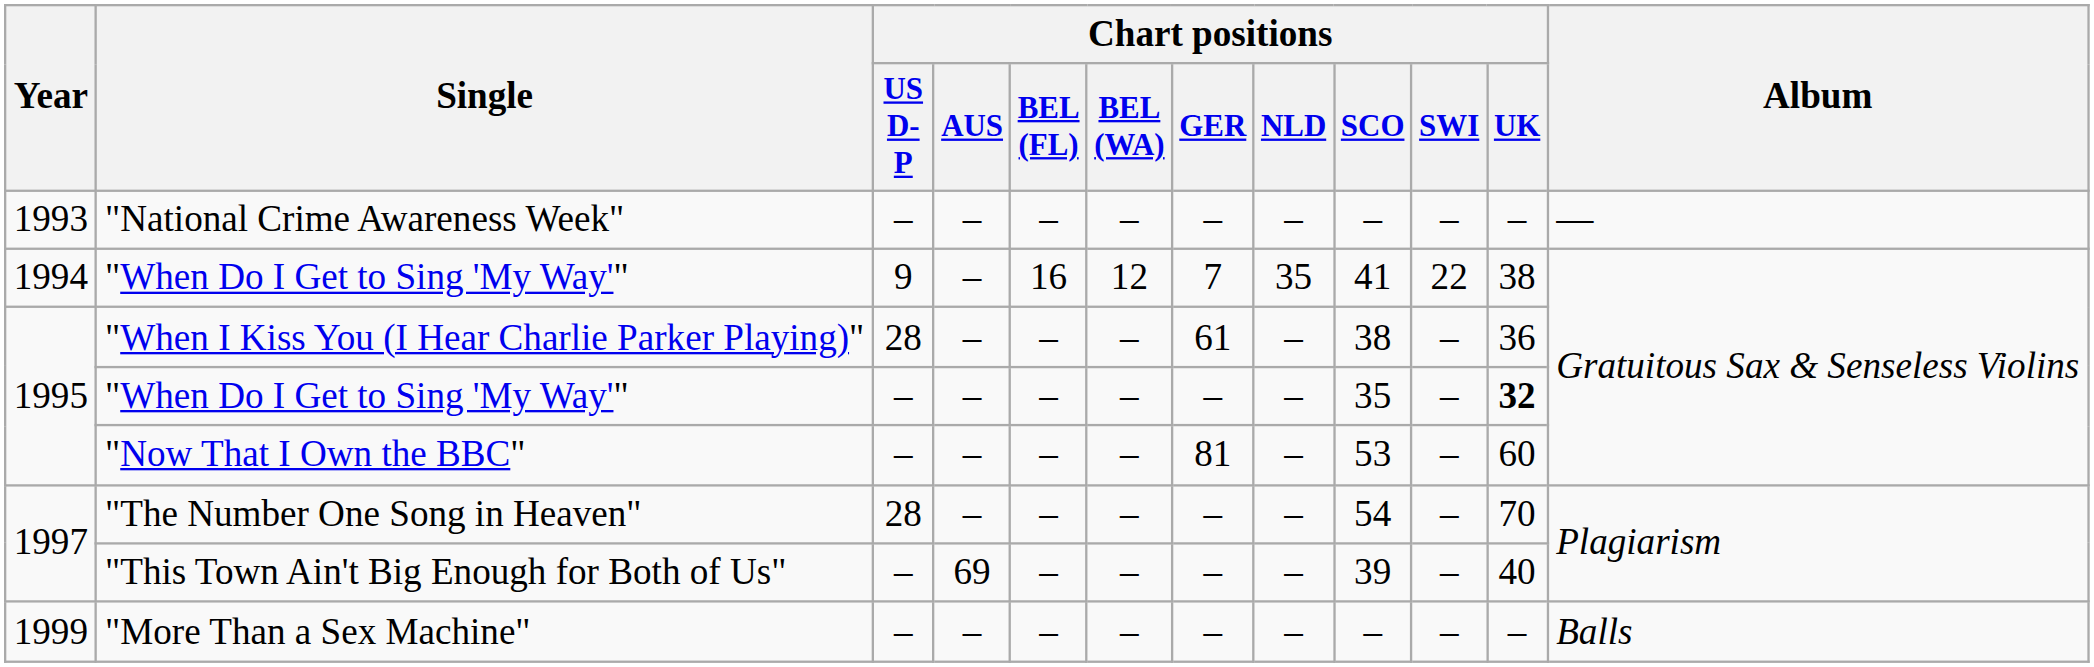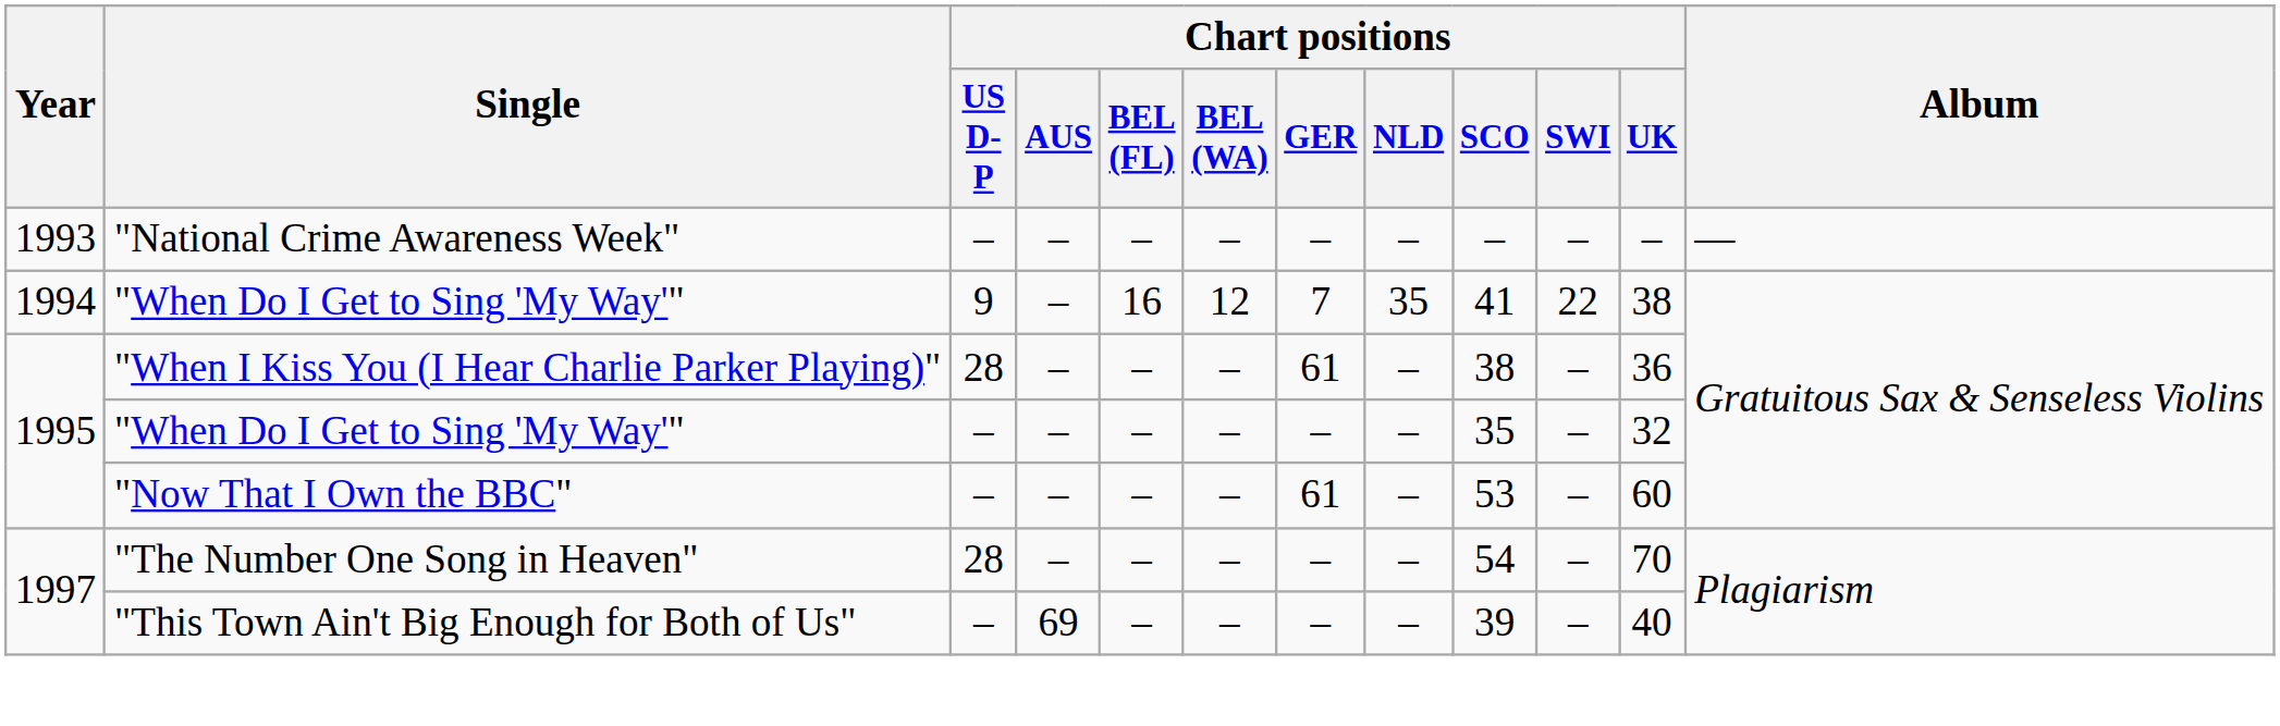 <table class="wikitable" style=text-align:center;>
 <tr>
 <th rowspan=2>Year</th>
 <th rowspan=2>Single</th>
 <th colspan=9>Chart positions</th>
 <th rowspan=2>Album</th>
 </tr>
 <tr style="font-size:smaller;">
 <th style="width:20px;"><a href='#'>US D-P</a><br></th>
 <th style="width:20px;"><a href='#'>AUS</a><br></th>
 <th style="width:20px;"><a href='#'>BEL<br>(FL)</a><br></th>
 <th style="width:20px;"><a href='#'>BEL<br>(WA)</a><br></th>
 <th style="width:20px;"><a href='#'>GER</a><br></th>
 <th style="width:20px;"><a href='#'>NLD</a><br></th>
 <th style="width:20px;"><a href='#'>SCO</a></th>
 <th style="width:20px;"><a href='#'>SWI</a><br></th>
 <th style="width:20px;"><a href='#'>UK</a><br></th>
 </tr>
 <tr>
 <td>1993</td>
 <td align=left>"National Crime Awareness Week"</td>
 <td>–</td>
 <td>–</td>
 <td>–</td>
 <td>–</td>
 <td>–</td>
 <td>–</td>
 <td>–</td>
 <td>–</td>
 <td>–</td>
 <td align=left>—</td>
 </tr>
 <tr>
 <td>1994</td>
 <td align=left>"<a href='#'>When Do I Get to Sing 'My Way'</a>"</td>
 <td>9</td>
 <td>–</td>
 <td>16</td>
 <td>12</td>
 <td>7</td>
 <td>35</td>
 <td>41</td>
 <td>22</td>
 <td>38</td>
 <td rowspan=4 align=left><em>Gratuitous Sax & Senseless Violins</em></td>
 </tr>
 <tr>
 <td rowspan=3>1995</td>
 <td align=left>"<a href='#'>When I Kiss You (I Hear Charlie Parker Playing)</a>"</td>
 <td>28</td>
 <td>–</td>
 <td>–</td>
 <td>–</td>
 <td>61</td>
 <td>–</td>
 <td>38</td>
 <td>–</td>
 <td>36</td>
 </tr>
 <tr>
 <td align=left>"<a href='#'>When Do I Get to Sing 'My Way'</a>" </td>
 <td>–</td>
 <td>–</td>
 <td>–</td>
 <td>–</td>
 <td>–</td>
 <td>–</td>
 <td>35</td>
 <td>–</td>
-<td><strong>32</strong></td>
+<td>32</td>
 </tr>
 <tr>
 <td align=left>"<a href='#'>Now That I Own the BBC</a>"</td>
 <td>–</td>
 <td>–</td>
 <td>–</td>
 <td>–</td>
-<td>81</td>
+<td>61</td>
 <td>–</td>
 <td>53</td>
 <td>–</td>
 <td>60</td>
 </tr>
 <tr>
 <td rowspan=2>1997</td>
 <td align=left>"The Number One Song in Heaven"</td>
 <td>28</td>
 <td>–</td>
 <td>–</td>
 <td>–</td>
 <td>–</td>
 <td>–</td>
 <td>54</td>
 <td>–</td>
 <td>70</td>
 <td rowspan=2 align=left><em>Plagiarism</em></td>
 </tr>
 <tr>
 <td align=left>"This Town Ain't Big Enough for Both of Us" </td>
 <td>–</td>
 <td>69</td>
 <td>–</td>
 <td>–</td>
 <td>–</td>
 <td>–</td>
 <td>39</td>
 <td>–</td>
 <td>40</td>
 </tr>
-<tr>
-<td>1999</td>
-<td align=left>"More Than a Sex Machine" </td>
-<td>–</td>
-<td>–</td>
-<td>–</td>
-<td>–</td>
-<td>–</td>
-<td>–</td>
-<td>–</td>
-<td>–</td>
-<td>–</td>
-<td align=left><em>Balls</em></td>
-</tr>
 </table>
